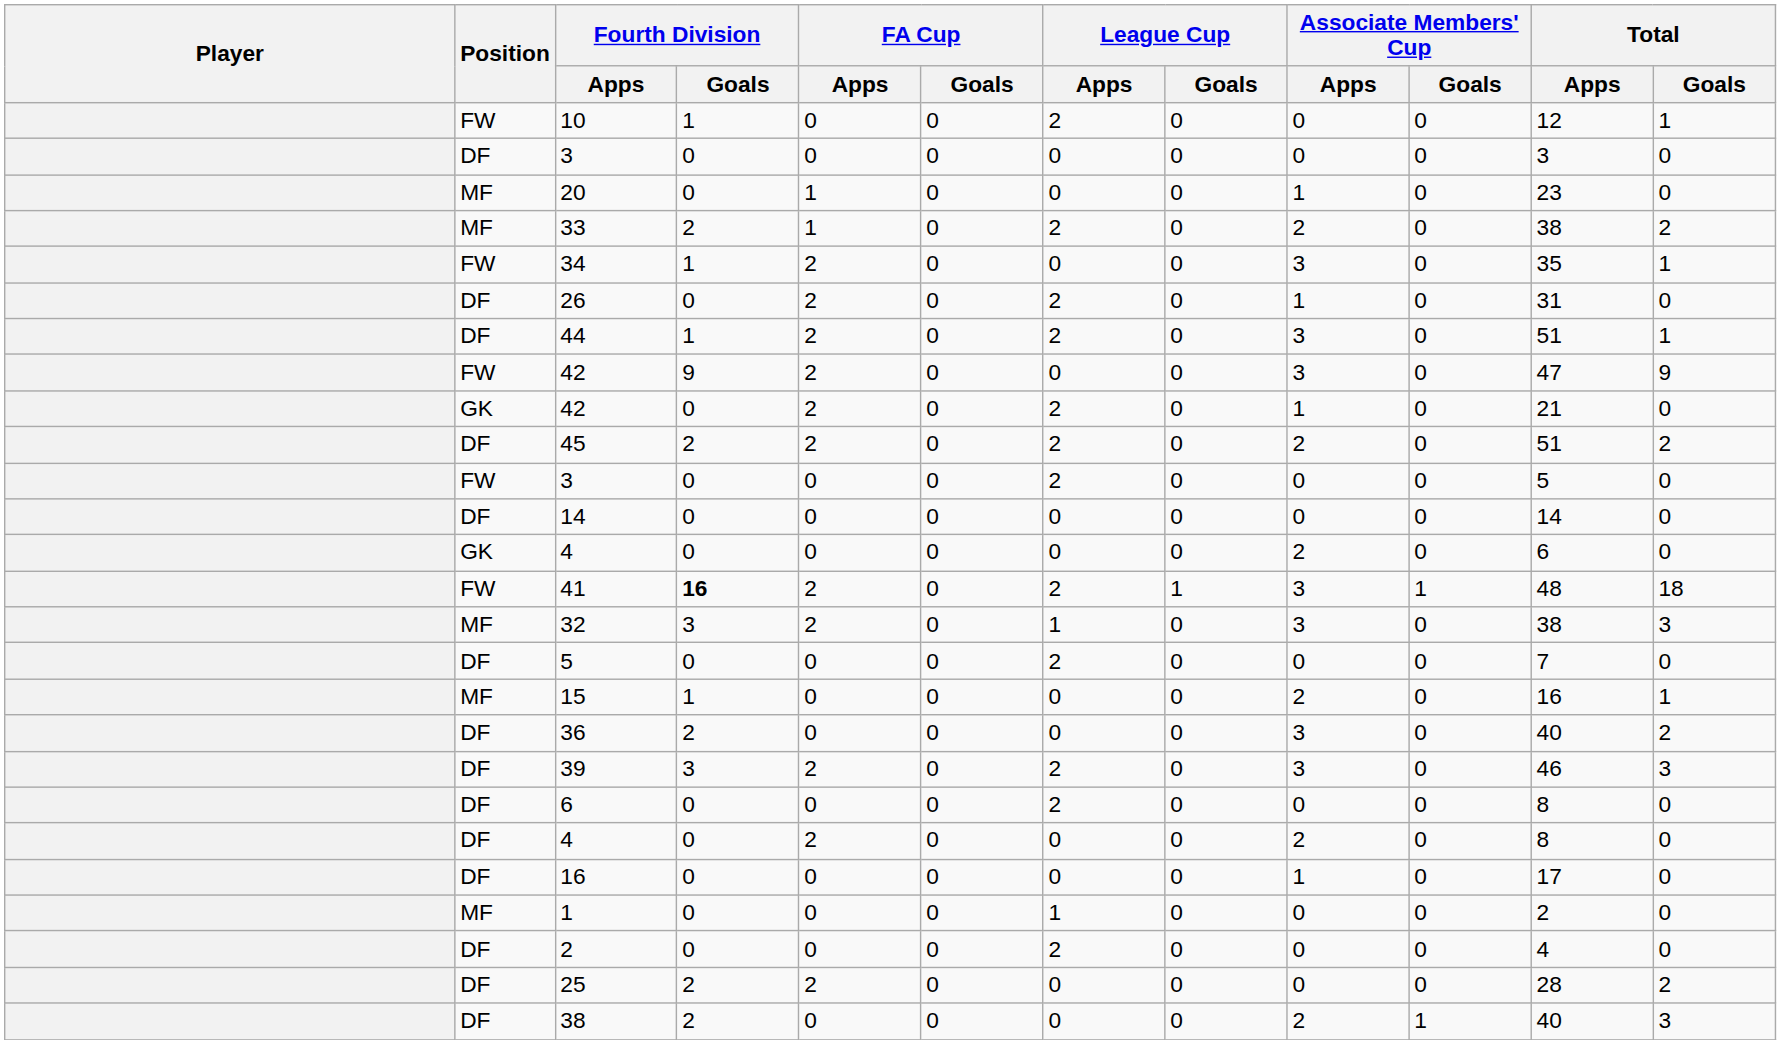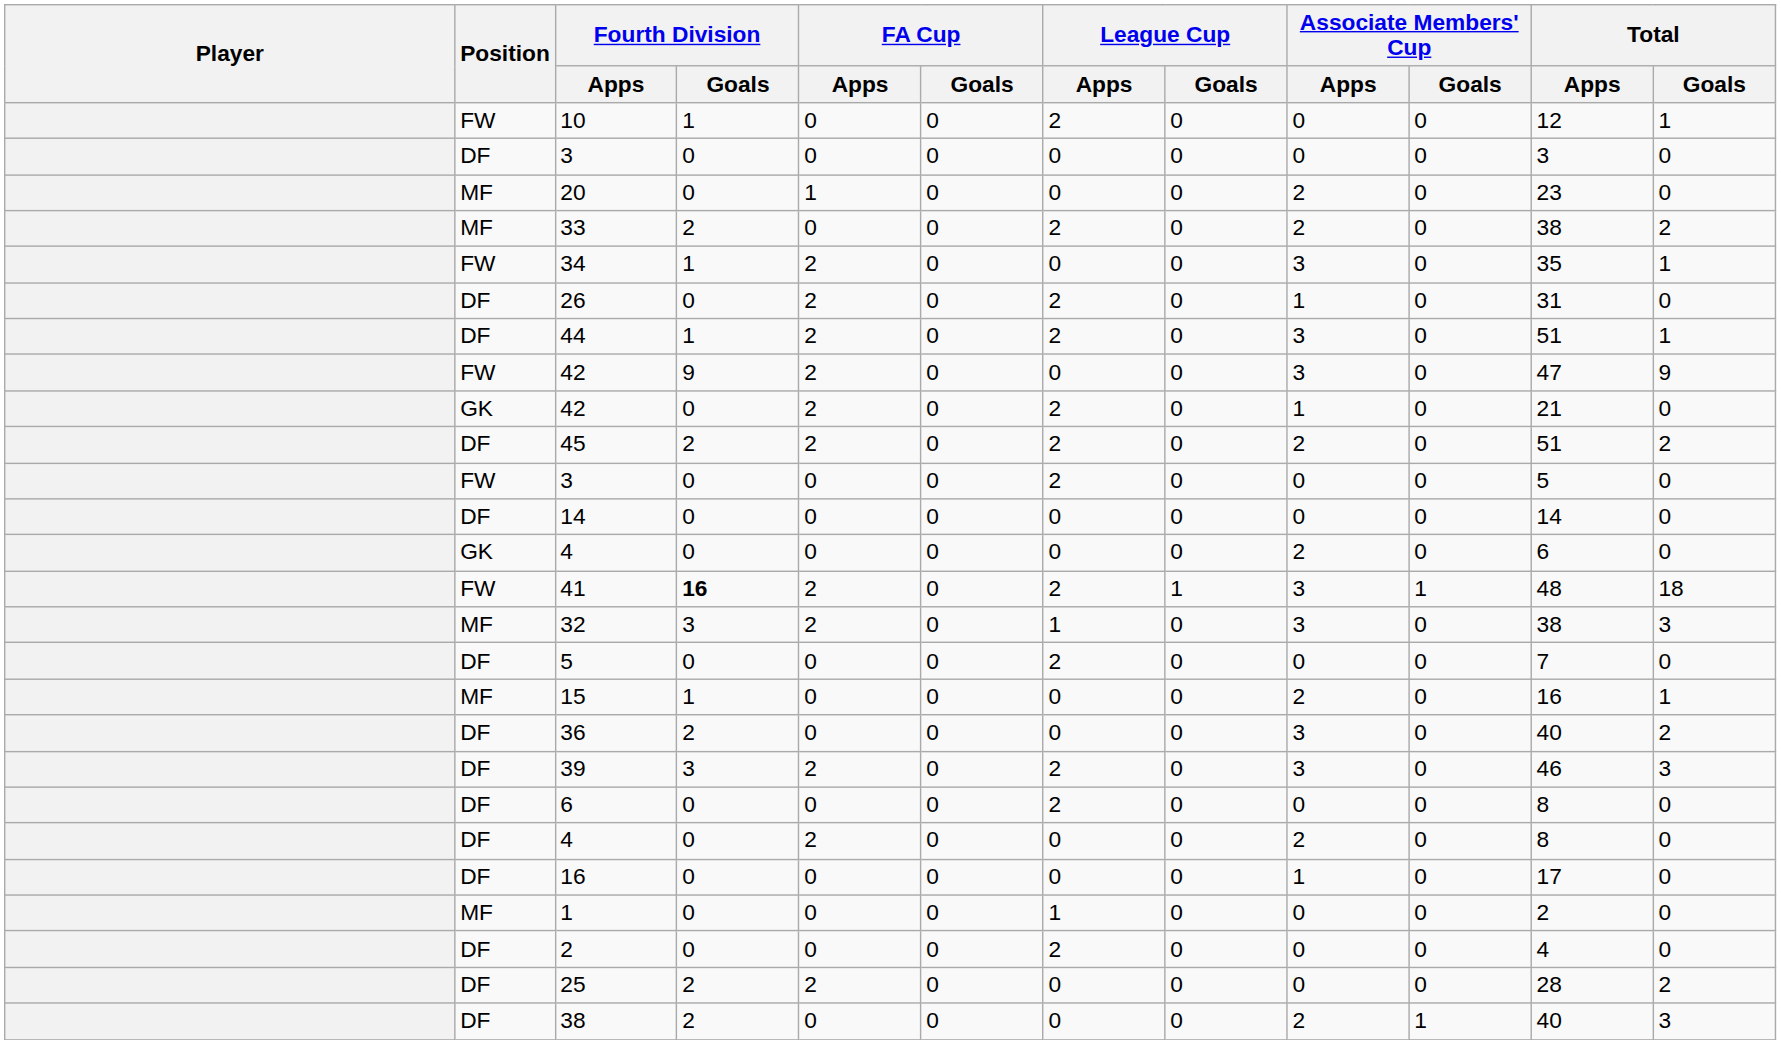 <table class="wikitable plainrowheaders sortable">
 <tr>
 <th rowspan=2 style="width:20em"scope=col>Player</th>
 <th rowspan=2>Position</th>
 <th colspan=2 style="width:10em"scope=col><a href='#'>Fourth Division</a></th>
 <th colspan=2 style="width:10em"scope=col><a href='#'>FA Cup</a></th>
 <th colspan=2 style="width:10em"scope=col><a href='#'>League Cup</a></th>
 <th colspan=2 style="width:10em"scope=col><a href='#'>Associate Members' Cup</a></th>
 <th colspan=2 style="width:10em"scope=col>Total</th>
 </tr>
 <tr>
 <th style="width:5em">Apps</th>
 <th style="width:5em">Goals</th>
 <th style="width:5em">Apps</th>
 <th style="width:5em">Goals</th>
 <th style="width:5em">Apps</th>
 <th style="width:5em">Goals</th>
 <th style="width:5em">Apps</th>
 <th style="width:5em">Goals</th>
 <th style="width:5em">Apps</th>
 <th style="width:5em">Goals</th>
 </tr>
 <tr>
 <th scope=row></th>
 <td>FW</td>
 <td>10</td>
 <td>1</td>
 <td>0</td>
 <td>0</td>
 <td>2</td>
 <td>0</td>
 <td>0</td>
 <td>0</td>
 <td>12</td>
 <td>1</td>
 </tr>
 <tr>
 <th scope=row></th>
 <td>DF</td>
 <td>3</td>
 <td>0</td>
 <td>0</td>
 <td>0</td>
 <td>0</td>
 <td>0</td>
 <td>0</td>
 <td>0</td>
 <td>3</td>
 <td>0</td>
 </tr>
 <tr>
 <th scope=row></th>
 <td>MF</td>
 <td>20</td>
 <td>0</td>
 <td>1</td>
 <td>0</td>
 <td>0</td>
 <td>0</td>
-<td>1</td>
+<td>2</td>
 <td>0</td>
 <td>23</td>
 <td>0</td>
 </tr>
 <tr>
 <th scope=row></th>
 <td>MF</td>
 <td>33</td>
 <td>2</td>
-<td>1</td>
+<td>0</td>
 <td>0</td>
 <td>2</td>
 <td>0</td>
 <td>2</td>
 <td>0</td>
 <td>38</td>
 <td>2</td>
 </tr>
 <tr>
 <th scope=row></th>
 <td>FW</td>
 <td>34</td>
 <td>1</td>
 <td>2</td>
 <td>0</td>
 <td>0</td>
 <td>0</td>
 <td>3</td>
 <td>0</td>
 <td>35</td>
 <td>1</td>
 </tr>
 <tr>
 <th scope=row></th>
 <td>DF</td>
 <td>26</td>
 <td>0</td>
 <td>2</td>
 <td>0</td>
 <td>2</td>
 <td>0</td>
 <td>1</td>
 <td>0</td>
 <td>31</td>
 <td>0</td>
 </tr>
 <tr>
 <th scope=row></th>
 <td>DF</td>
 <td>44</td>
 <td>1</td>
 <td>2</td>
 <td>0</td>
 <td>2</td>
 <td>0</td>
 <td>3</td>
 <td>0</td>
 <td>51</td>
 <td>1</td>
 </tr>
 <tr>
 <th scope=row></th>
 <td>FW</td>
 <td>42</td>
 <td>9</td>
 <td>2</td>
 <td>0</td>
 <td>0</td>
 <td>0</td>
 <td>3</td>
 <td>0</td>
 <td>47</td>
 <td>9</td>
 </tr>
 <tr>
 <th scope=row></th>
 <td>GK</td>
 <td>42</td>
 <td>0</td>
 <td>2</td>
 <td>0</td>
 <td>2</td>
 <td>0</td>
 <td>1</td>
 <td>0</td>
 <td>21</td>
 <td>0</td>
 </tr>
 <tr>
 <th scope=row></th>
 <td>DF</td>
 <td>45</td>
 <td>2</td>
 <td>2</td>
 <td>0</td>
 <td>2</td>
 <td>0</td>
 <td>2</td>
 <td>0</td>
 <td>51</td>
 <td>2</td>
 </tr>
 <tr>
 <th scope=row></th>
 <td>FW</td>
 <td>3</td>
 <td>0</td>
 <td>0</td>
 <td>0</td>
 <td>2</td>
 <td>0</td>
 <td>0</td>
 <td>0</td>
 <td>5</td>
 <td>0</td>
 </tr>
 <tr>
 <th scope=row></th>
 <td>DF</td>
 <td>14</td>
 <td>0</td>
 <td>0</td>
 <td>0</td>
 <td>0</td>
 <td>0</td>
 <td>0</td>
 <td>0</td>
 <td>14</td>
 <td>0</td>
 </tr>
 <tr>
 <th scope=row></th>
 <td>GK</td>
 <td>4</td>
 <td>0</td>
 <td>0</td>
 <td>0</td>
 <td>0</td>
 <td>0</td>
 <td>2</td>
 <td>0</td>
 <td>6</td>
 <td>0</td>
 </tr>
 <tr>
 <th scope=row></th>
 <td>FW</td>
 <td>41</td>
 <td><strong>16</strong></td>
 <td>2</td>
 <td>0</td>
 <td>2</td>
 <td>1</td>
 <td>3</td>
 <td>1</td>
 <td>48</td>
 <td>18</td>
 </tr>
 <tr>
 <th scope=row></th>
 <td>MF</td>
 <td>32</td>
 <td>3</td>
 <td>2</td>
 <td>0</td>
 <td>1</td>
 <td>0</td>
 <td>3</td>
 <td>0</td>
 <td>38</td>
 <td>3</td>
 </tr>
 <tr>
 <th scope=row></th>
 <td>DF</td>
 <td>5</td>
 <td>0</td>
 <td>0</td>
 <td>0</td>
 <td>2</td>
 <td>0</td>
 <td>0</td>
 <td>0</td>
 <td>7</td>
 <td>0</td>
 </tr>
 <tr>
 <th scope=row></th>
 <td>MF</td>
 <td>15</td>
 <td>1</td>
 <td>0</td>
 <td>0</td>
 <td>0</td>
 <td>0</td>
 <td>2</td>
 <td>0</td>
 <td>16</td>
 <td>1</td>
 </tr>
 <tr>
 <th scope=row></th>
 <td>DF</td>
 <td>36</td>
 <td>2</td>
 <td>0</td>
 <td>0</td>
 <td>0</td>
 <td>0</td>
 <td>3</td>
 <td>0</td>
 <td>40</td>
 <td>2</td>
 </tr>
 <tr>
 <th scope=row></th>
 <td>DF</td>
 <td>39</td>
 <td>3</td>
 <td>2</td>
 <td>0</td>
 <td>2</td>
 <td>0</td>
 <td>3</td>
 <td>0</td>
 <td>46</td>
 <td>3</td>
 </tr>
 <tr>
 <th scope=row></th>
 <td>DF</td>
 <td>6</td>
 <td>0</td>
 <td>0</td>
 <td>0</td>
 <td>2</td>
 <td>0</td>
 <td>0</td>
 <td>0</td>
 <td>8</td>
 <td>0</td>
 </tr>
 <tr>
 <th scope=row></th>
 <td>DF</td>
 <td>4</td>
 <td>0</td>
 <td>2</td>
 <td>0</td>
 <td>0</td>
 <td>0</td>
 <td>2</td>
 <td>0</td>
 <td>8</td>
 <td>0</td>
 </tr>
 <tr>
 <th scope=row></th>
 <td>DF</td>
 <td>16</td>
 <td>0</td>
 <td>0</td>
 <td>0</td>
 <td>0</td>
 <td>0</td>
 <td>1</td>
 <td>0</td>
 <td>17</td>
 <td>0</td>
 </tr>
 <tr>
 <th scope=row></th>
 <td>MF</td>
 <td>1</td>
 <td>0</td>
 <td>0</td>
 <td>0</td>
 <td>1</td>
 <td>0</td>
 <td>0</td>
 <td>0</td>
 <td>2</td>
 <td>0</td>
 </tr>
 <tr>
 <th scope=row></th>
 <td>DF</td>
 <td>2</td>
 <td>0</td>
 <td>0</td>
 <td>0</td>
 <td>2</td>
 <td>0</td>
 <td>0</td>
 <td>0</td>
 <td>4</td>
 <td>0</td>
 </tr>
 <tr>
 <th scope=row></th>
 <td>DF</td>
 <td>25</td>
 <td>2</td>
 <td>2</td>
 <td>0</td>
 <td>0</td>
 <td>0</td>
 <td>0</td>
 <td>0</td>
 <td>28</td>
 <td>2</td>
 </tr>
 <tr>
 <th scope=row></th>
 <td>DF</td>
 <td>38</td>
 <td>2</td>
 <td>0</td>
 <td>0</td>
 <td>0</td>
 <td>0</td>
 <td>2</td>
 <td>1</td>
 <td>40</td>
 <td>3</td>
 </tr>
 </table>
